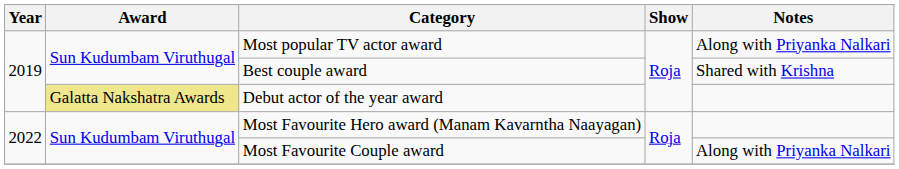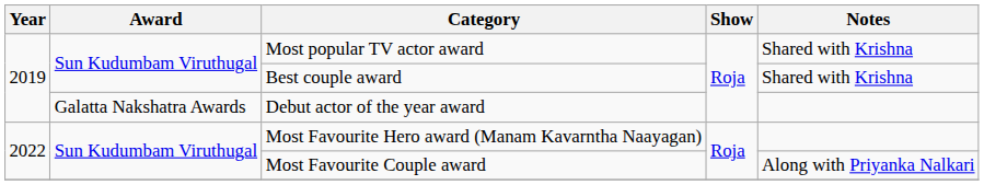 <table class="wikitable">
 <tr>
 <th>Year</th>
 <th>Award</th>
 <th>Category</th>
 <th>Show</th>
 <th>Notes</th>
 </tr>
 <tr>
 <td rowspan="3">2019</td>
 <td rowspan="2"><a href='#'>Sun Kudumbam Viruthugal</a></td>
 <td>Most popular TV actor award</td>
 <td rowspan="3"><a href='#'>Roja</a></td>
-<td>Along with <a href='#'>Priyanka Nalkari</a></td>
+<td>Shared with <a href='#'>Krishna</a></td>
 </tr>
 <tr>
 <td>Best couple award</td>
 <td>Shared with <a href='#'>Krishna</a></td>
 </tr>
 <tr>
-<td style="background: khaki;">Galatta Nakshatra Awards</td>
+<td>Galatta Nakshatra Awards</td>
 <td>Debut actor of the year award</td>
 <td></td>
 </tr>
 <tr>
 <td rowspan="2">2022</td>
 <td rowspan="2"><a href='#'>Sun Kudumbam Viruthugal</a></td>
 <td>Most Favourite Hero award (Manam Kavarntha Naayagan)</td>
 <td rowspan="2"><a href='#'>Roja</a></td>
 <td></td>
 </tr>
 <tr>
 <td>Most Favourite Couple award</td>
 <td>Along with <a href='#'>Priyanka Nalkari</a></td>
 </tr>
 <tr>
 </tr>
 </table>
